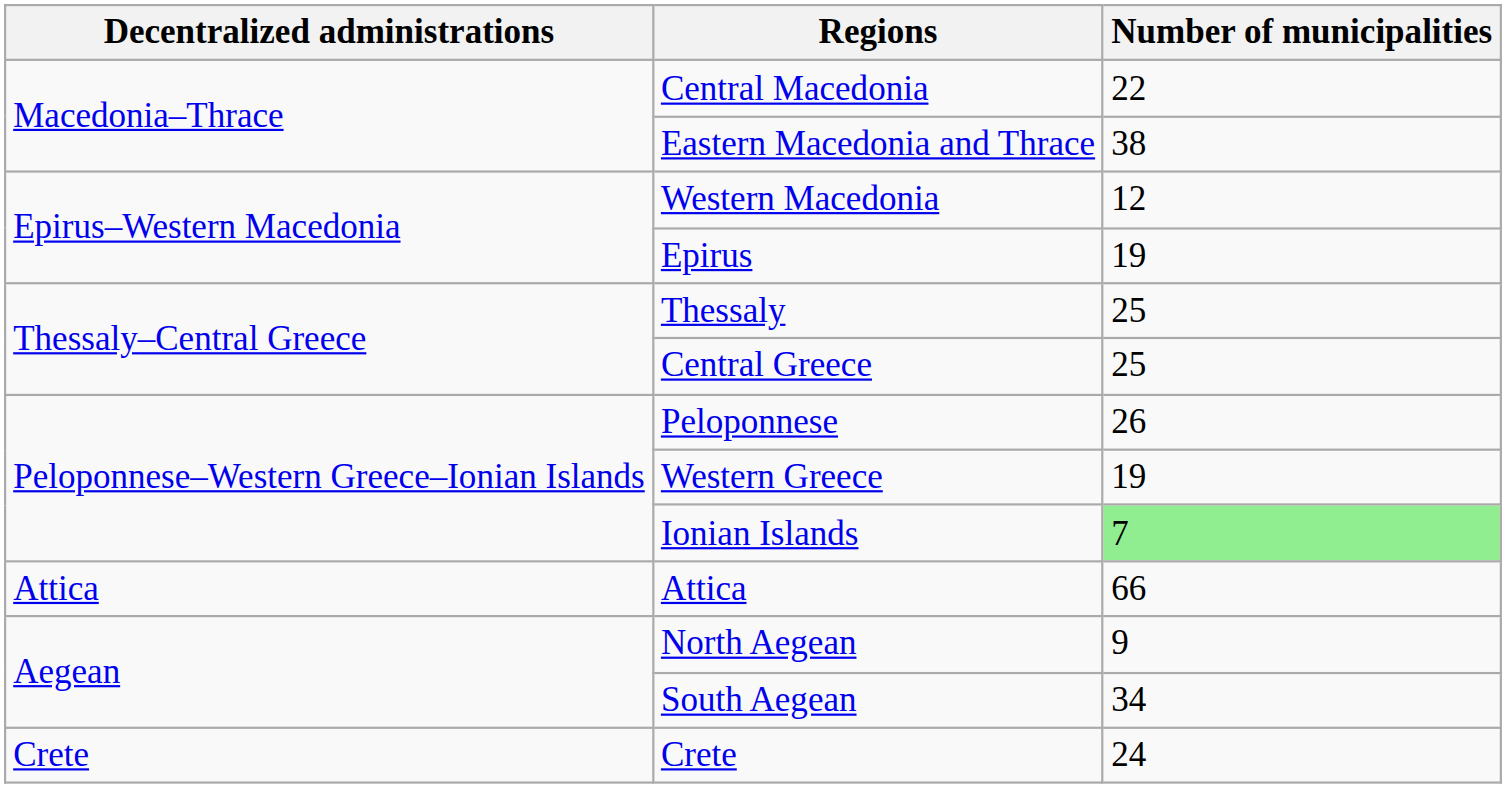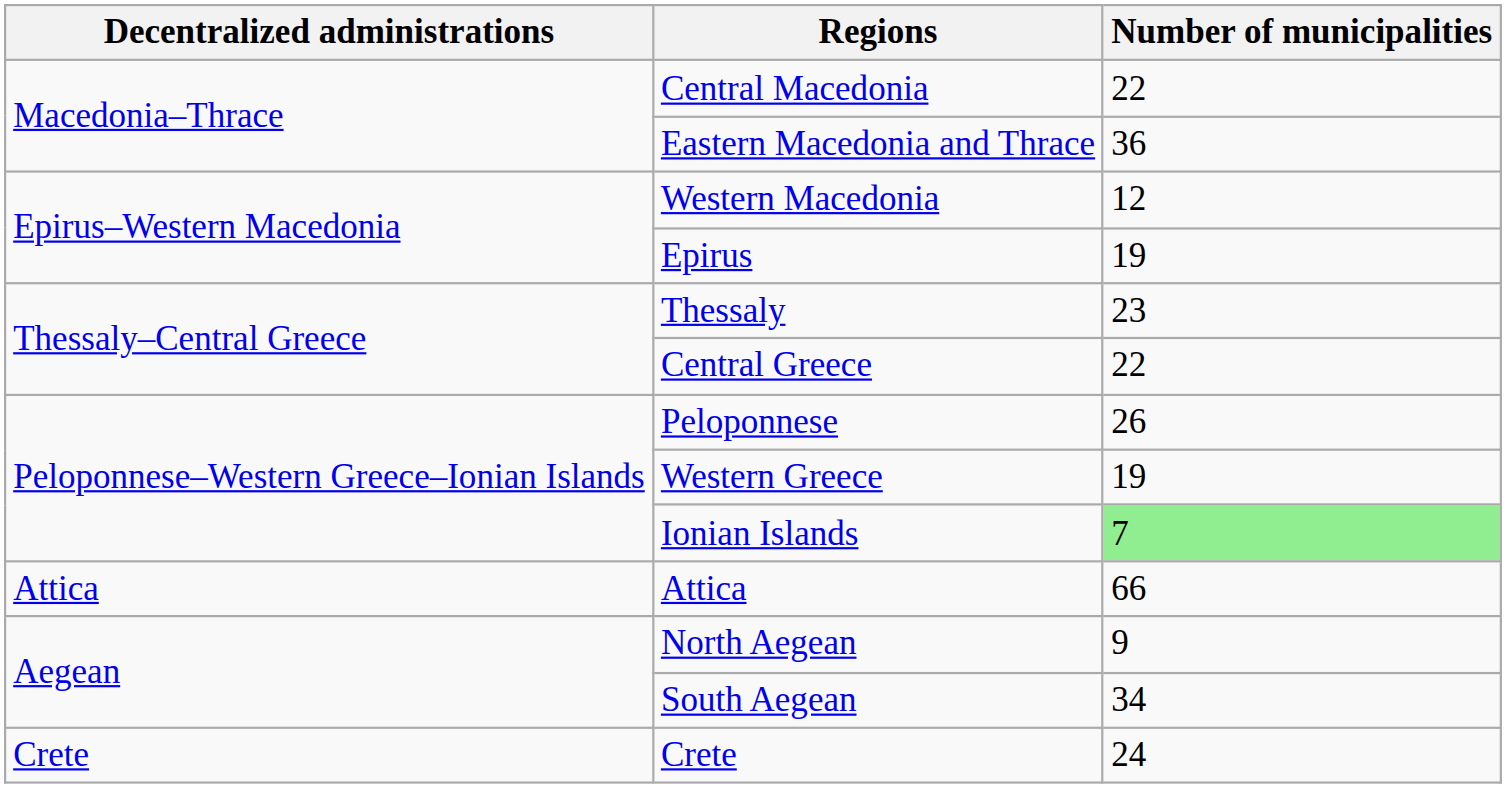 <table class="wikitable">
 <tr>
 <th>Decentralized administrations</th>
 <th>Regions</th>
 <th>Number of municipalities</th>
 </tr>
 <tr>
 <td rowspan=2><a href='#'>Macedonia–Thrace</a></td>
 <td><a href='#'>Central Macedonia</a></td>
 <td>22</td>
 </tr>
 <tr>
 <td><a href='#'>Eastern Macedonia and Thrace</a></td>
-<td>38</td>
+<td>36</td>
 </tr>
 <tr>
 <td rowspan=2><a href='#'>Epirus–Western Macedonia</a></td>
 <td><a href='#'>Western Macedonia</a></td>
 <td>12</td>
 </tr>
 <tr>
 <td><a href='#'>Epirus</a></td>
 <td>19</td>
 </tr>
 <tr>
 <td rowspan=2><a href='#'>Thessaly–Central Greece</a></td>
 <td><a href='#'>Thessaly</a></td>
-<td>25</td>
+<td>23</td>
 </tr>
 <tr>
 <td><a href='#'>Central Greece</a></td>
-<td>25</td>
+<td>22</td>
 </tr>
 <tr>
 <td rowspan=3><a href='#'>Peloponnese–Western Greece–Ionian Islands</a></td>
 <td><a href='#'>Peloponnese</a></td>
 <td>26</td>
 </tr>
 <tr>
 <td><a href='#'>Western Greece</a></td>
 <td>19</td>
 </tr>
 <tr>
 <td><a href='#'>Ionian Islands</a></td>
 <td style="background: lightgreen;">7</td>
 </tr>
 <tr>
 <td><a href='#'>Attica</a></td>
 <td><a href='#'>Attica</a></td>
 <td>66</td>
 </tr>
 <tr>
 <td rowspan=2><a href='#'>Aegean</a></td>
 <td><a href='#'>North Aegean</a></td>
 <td>9</td>
 </tr>
 <tr>
 <td><a href='#'>South Aegean</a></td>
 <td>34</td>
 </tr>
 <tr>
 <td><a href='#'>Crete</a></td>
 <td><a href='#'>Crete</a></td>
 <td>24</td>
 </tr>
 </table>
